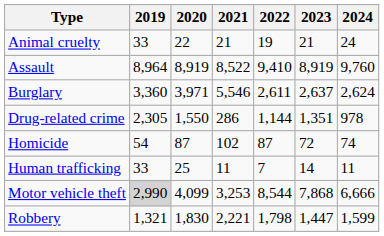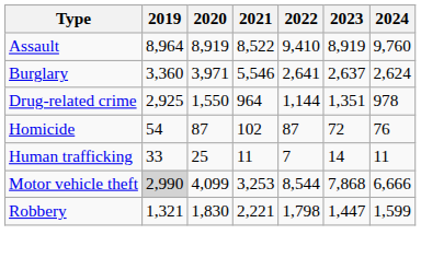 <table class="wikitable left" style="font-size: 90%;">
 <tr>
 <th>Type</th>
 <th>2019</th>
 <th>2020</th>
 <th>2021</th>
 <th>2022</th>
 <th>2023</th>
 <th>2024</th>
-</tr>
-<tr>
-<td><a href='#'>Animal cruelty</a></td>
-<td>33</td>
-<td>22</td>
-<td>21</td>
-<td>19</td>
-<td>21</td>
-<td>24</td>
 </tr>
 <tr>
 <td><a href='#'>Assault</a></td>
 <td>8,964</td>
 <td>8,919</td>
 <td>8,522</td>
 <td>9,410</td>
 <td>8,919</td>
 <td>9,760</td>
 </tr>
 <tr>
 <td><a href='#'>Burglary</a></td>
 <td>3,360</td>
 <td>3,971</td>
 <td>5,546</td>
-<td>2,611</td>
+<td>2,641</td>
 <td>2,637</td>
 <td>2,624</td>
 </tr>
 <tr>
 <td><a href='#'>Drug-related crime</a></td>
-<td>2,305</td>
+<td>2,925</td>
 <td>1,550</td>
-<td>286</td>
+<td>964</td>
 <td>1,144</td>
 <td>1,351</td>
 <td>978</td>
 </tr>
 <tr>
 <td><a href='#'>Homicide</a></td>
 <td>54</td>
 <td>87</td>
 <td>102</td>
 <td>87</td>
 <td>72</td>
-<td>74</td>
+<td>76</td>
 </tr>
 <tr>
 <td><a href='#'>Human trafficking</a></td>
 <td>33</td>
 <td>25</td>
 <td>11</td>
 <td>7</td>
 <td>14</td>
 <td>11</td>
 </tr>
 <tr>
 <td><a href='#'>Motor vehicle theft</a></td>
 <td style="background: lightgrey;">2,990</td>
 <td>4,099</td>
 <td>3,253</td>
 <td>8,544</td>
 <td>7,868</td>
 <td>6,666</td>
 </tr>
 <tr>
 <td><a href='#'>Robbery</a></td>
 <td>1,321</td>
 <td>1,830</td>
 <td>2,221</td>
 <td>1,798</td>
 <td>1,447</td>
 <td>1,599</td>
 </tr>
 </table>
